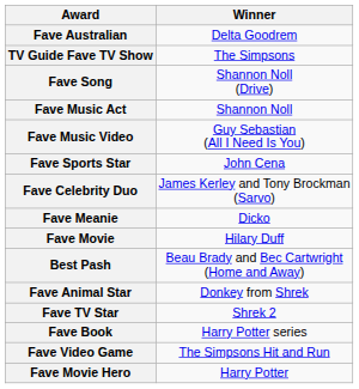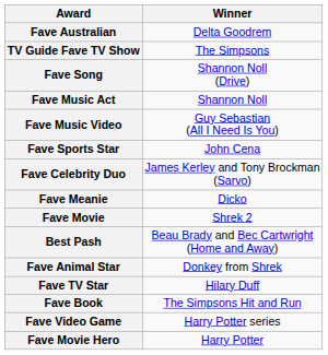 <table class="wikitable plainrowheaders" style="text-align: center;">
 <tr>
 <th scope="col">Award</th>
 <th scope="col">Winner</th>
 </tr>
 <tr>
 <th>Fave Australian</th>
 <td><a href='#'>Delta Goodrem</a></td>
 </tr>
 <tr>
 <th>TV Guide Fave TV Show</th>
 <td><a href='#'>The Simpsons</a></td>
 </tr>
 <tr>
 <th>Fave Song</th>
 <td><a href='#'>Shannon Noll</a><br>(<a href='#'>Drive</a>)</td>
 </tr>
 <tr>
 <th>Fave Music Act</th>
 <td><a href='#'>Shannon Noll</a></td>
 </tr>
 <tr>
 <th>Fave Music Video</th>
 <td><a href='#'>Guy Sebastian</a><br>(<a href='#'>All I Need Is You</a>)</td>
 </tr>
 <tr>
 <th>Fave Sports Star</th>
 <td><a href='#'>John Cena</a></td>
 </tr>
 <tr>
 <th>Fave Celebrity Duo</th>
 <td><a href='#'>James Kerley</a> and Tony Brockman<br>(<a href='#'>Sarvo</a>)</td>
 </tr>
 <tr>
 <th>Fave Meanie</th>
 <td><a href='#'>Dicko</a></td>
 </tr>
 <tr>
 <th>Fave Movie</th>
-<td><a href='#'>Hilary Duff</a></td>
+<td><a href='#'>Shrek 2</a></td>
 </tr>
 <tr>
 <th>Best Pash</th>
 <td><a href='#'>Beau Brady</a> and <a href='#'>Bec Cartwright</a><br>(<a href='#'>Home and Away</a>)</td>
 </tr>
 <tr>
 <th>Fave Animal Star</th>
 <td><a href='#'>Donkey</a> from <a href='#'>Shrek</a></td>
 </tr>
 <tr>
 <th>Fave TV Star</th>
-<td><a href='#'>Shrek 2</a></td>
+<td><a href='#'>Hilary Duff</a></td>
 </tr>
 <tr>
 <th>Fave Book</th>
-<td><a href='#'>Harry Potter</a> series</td>
+<td><a href='#'>The Simpsons Hit and Run</a></td>
 </tr>
 <tr>
 <th>Fave Video Game</th>
-<td><a href='#'>The Simpsons Hit and Run</a></td>
+<td><a href='#'>Harry Potter</a> series</td>
 </tr>
 <tr>
 <th>Fave Movie Hero</th>
 <td><a href='#'>Harry Potter</a></td>
 </tr>
 </table>
